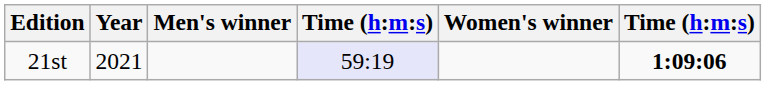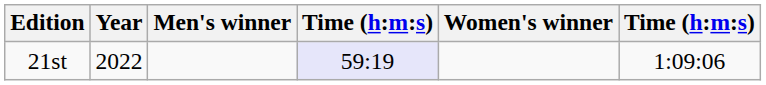 <table class="wikitable sortable" style="text-align:center">
 <tr>
 <th class=unsortable>Edition</th>
 <th>Year</th>
 <th class=unsortable>Men's winner</th>
 <th>Time (<a href='#'>h</a>:<a href='#'>m</a>:<a href='#'>s</a>)</th>
 <th class=unsortable>Women's winner</th>
 <th>Time (<a href='#'>h</a>:<a href='#'>m</a>:<a href='#'>s</a>)</th>
 </tr>
 <tr>
 <td>21st</td>
-<td>2021</td>
+<td>2022</td>
 <td align=left></td>
 <td style="background: lavender;">59:19</td>
 <td align=left></td>
-<td><strong>1:09:06</strong></td>
+<td>1:09:06</td>
 </tr>
 </table>
